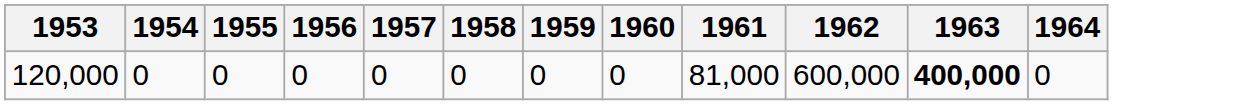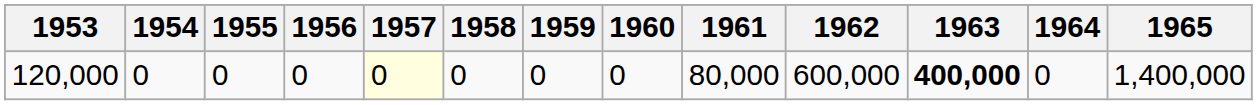 <table class="wikitable mw-collapsible">
 <tr>
 <th>1953</th>
 <th>1954</th>
 <th>1955</th>
 <th>1956</th>
 <th>1957</th>
 <th>1958</th>
 <th>1959</th>
 <th>1960</th>
 <th>1961</th>
 <th>1962</th>
 <th>1963</th>
 <th>1964</th>
+<th>1965</th>
 </tr>
 <tr>
 <td>120,000</td>
 <td>0</td>
 <td>0</td>
 <td>0</td>
+<td style="background: lightyellow;">0</td>
 <td>0</td>
 <td>0</td>
 <td>0</td>
-<td>0</td>
-<td>81,000</td>
+<td>80,000</td>
 <td>600,000</td>
 <td><strong>400,000</strong></td>
 <td>0</td>
+<td>1,400,000</td>
 </tr>
 </table>
